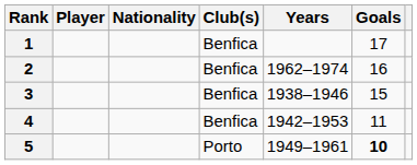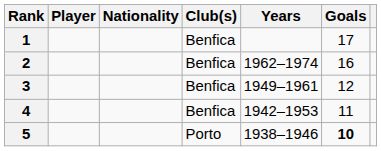 <table class="wikitable sortable plainrowheaders">
 <tr>
 <th scope="col">Rank</th>
 <th scope="col">Player</th>
 <th scope="col">Nationality</th>
 <th scope="col">Club(s)</th>
 <th scope="col" data-sort-type="number">Years</th>
 <th scope="col" data-sort-type="number">Goals</th>
 <th scope="col" class="unsortable"></th>
 </tr>
 <tr>
 <th align="center">1</th>
 <td scope="row"></td>
 <td></td>
 <td>Benfica</td>
 <td></td>
 <td align="center">17</td>
 <td></td>
 </tr>
 <tr>
 <th align="center">2</th>
 <td scope="row"></td>
 <td></td>
 <td>Benfica</td>
 <td>1962–1974</td>
 <td align="center">16</td>
 <td></td>
 </tr>
 <tr>
 <th align="center">3</th>
 <td scope="row"></td>
 <td></td>
 <td>Benfica</td>
-<td>1938–1946</td>
-<td align="center">15</td>
+<td>1949–1961</td>
+<td align="center">12</td>
 <td></td>
 </tr>
 <tr>
 <th align="center">4</th>
 <td scope="row"></td>
 <td></td>
 <td>Benfica</td>
 <td>1942–1953</td>
 <td align="center">11</td>
 <td></td>
 </tr>
 <tr>
 <th align="center">5</th>
 <td scope="row"></td>
 <td></td>
 <td>Porto</td>
-<td>1949–1961</td>
+<td>1938–1946</td>
 <td align="center"><strong>10</strong></td>
 <td></td>
 </tr>
 </table>
